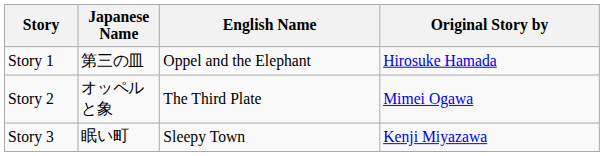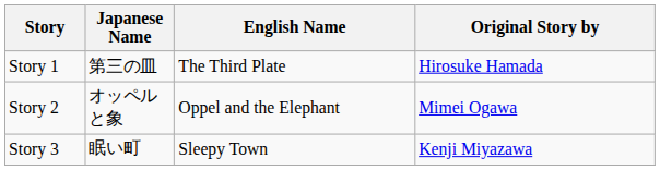 <table class="wikitable">
 <tr>
 <th width=10%>Story</th>
 <th width=10%>Japanese Name</th>
 <th width=30%>English Name</th>
 <th width=30%>Original Story by</th>
 </tr>
 <tr>
 <td>Story 1</td>
 <td>第三の皿</td>
-<td>Oppel and the Elephant</td>
+<td>The Third Plate</td>
 <td><a href='#'>Hirosuke Hamada</a></td>
 </tr>
 <tr>
 <td>Story 2</td>
 <td>オッペルと象</td>
-<td>The Third Plate</td>
+<td>Oppel and the Elephant</td>
 <td><a href='#'>Mimei Ogawa</a></td>
 </tr>
 <tr>
 <td>Story 3</td>
 <td>眠い町</td>
 <td>Sleepy Town</td>
 <td><a href='#'>Kenji Miyazawa</a></td>
 </tr>
 <tr>
 </tr>
 </table>
